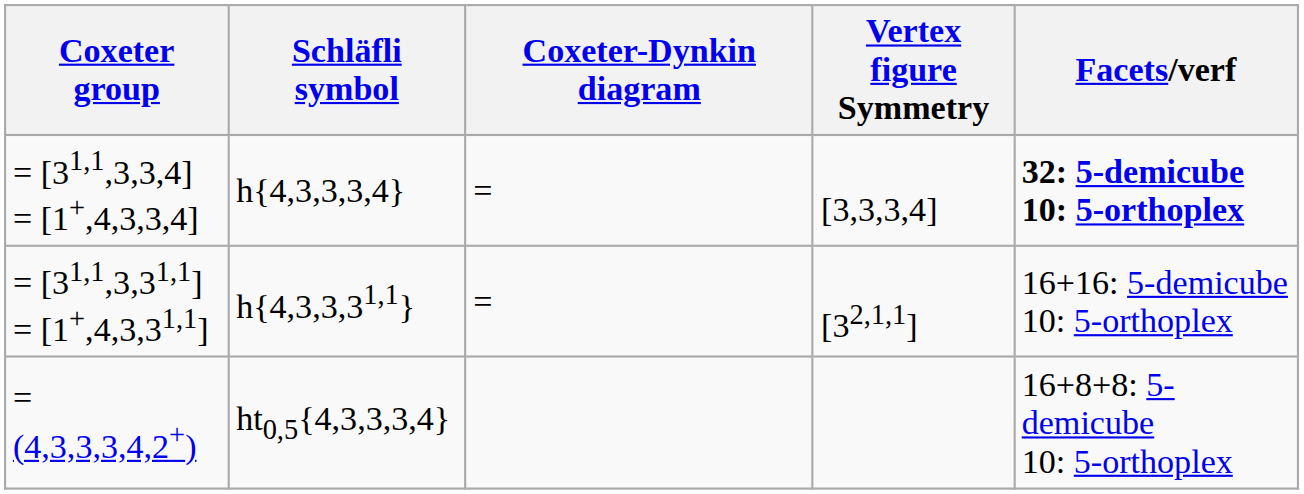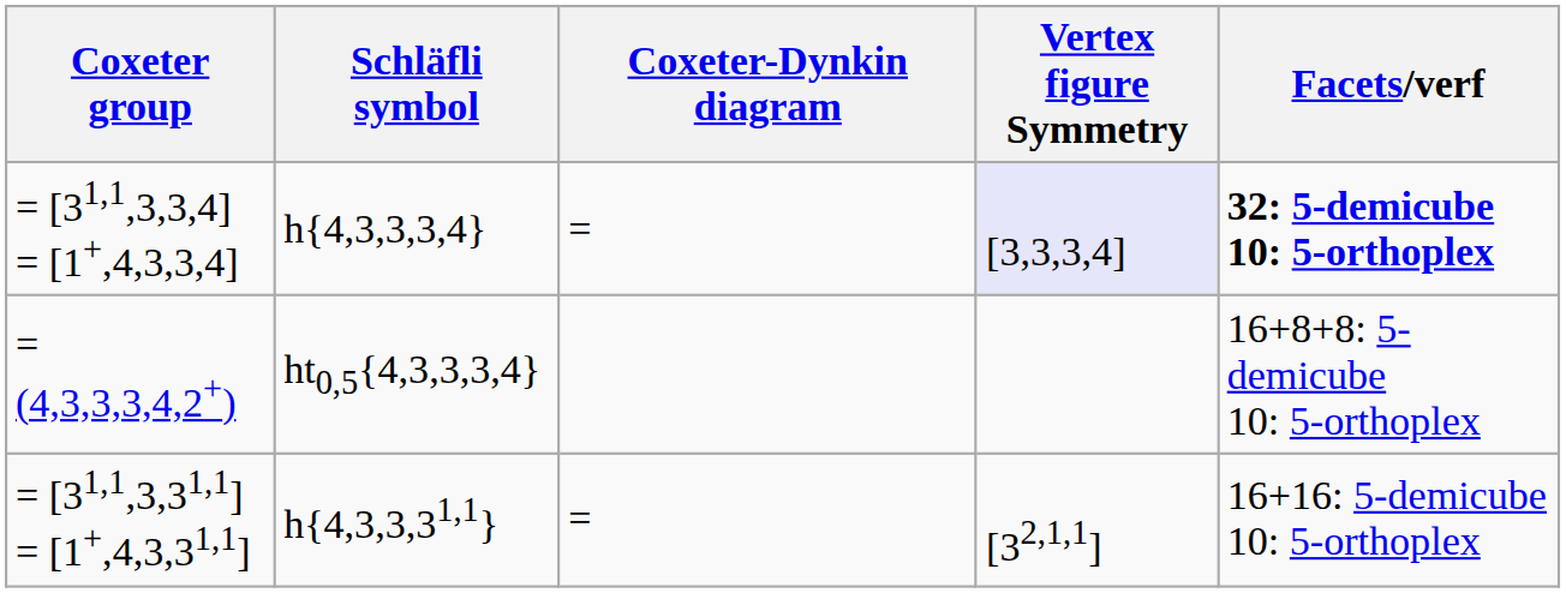 <table class='wikitable'>
 <tr>
 <th><a href='#'>Coxeter group</a></th>
 <th><a href='#'>Schläfli symbol</a></th>
 <th><a href='#'>Coxeter-Dynkin diagram</a></th>
 <th><a href='#'>Vertex figure</a><br>Symmetry</th>
 <th><a href='#'>Facets</a>/verf</th>
 </tr>
 <tr>
 <td> = [3<sup>1,1</sup>,3,3,4]<br>= [1<sup>+</sup>,4,3,3,4]</td>
 <td>h{4,3,3,3,4}</td>
 <td> = </td>
-<td><br>[3,3,3,4]</td>
+<td style="background: lavender;"><br>[3,3,3,4]</td>
 <td><strong>32: <a href='#'>5-demicube</a><br>10: <a href='#'>5-orthoplex</a></strong></td>
+</tr>
+<tr>
+<td> = <a href='#'>(4,3,3,3,4,2<sup>+</sup>)</a></td>
+<td>ht<sub>0,5</sub>{4,3,3,3,4}</td>
+<td></td>
+<td></td>
+<td>16+8+8: <a href='#'>5-demicube</a><br>10: <a href='#'>5-orthoplex</a></td>
 </tr>
 <tr>
 <td> = [3<sup>1,1</sup>,3,3<sup>1,1</sup>]<br>= [1<sup>+</sup>,4,3,3<sup>1,1</sup>]</td>
 <td>h{4,3,3,3<sup>1,1</sup>}</td>
 <td> = </td>
 <td><br>[3<sup>2,1,1</sup>]</td>
 <td>16+16: <a href='#'>5-demicube</a><br>10: <a href='#'>5-orthoplex</a></td>
 </tr>
-<tr>
-<td> = <a href='#'>(4,3,3,3,4,2<sup>+</sup>)</a></td>
-<td>ht<sub>0,5</sub>{4,3,3,3,4}</td>
-<td></td>
-<td></td>
-<td>16+8+8: <a href='#'>5-demicube</a><br>10: <a href='#'>5-orthoplex</a></td>
-</tr>
 </table>
